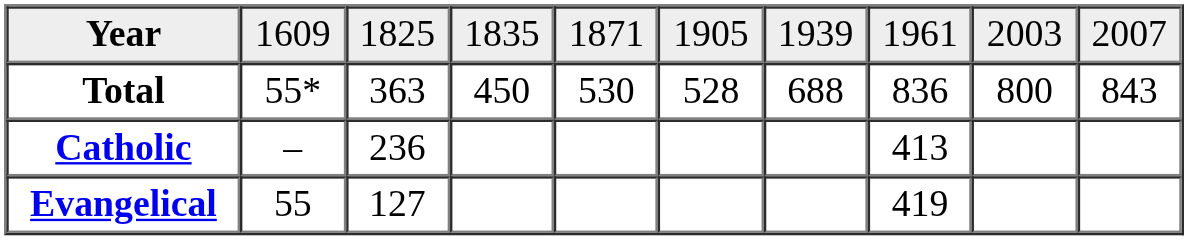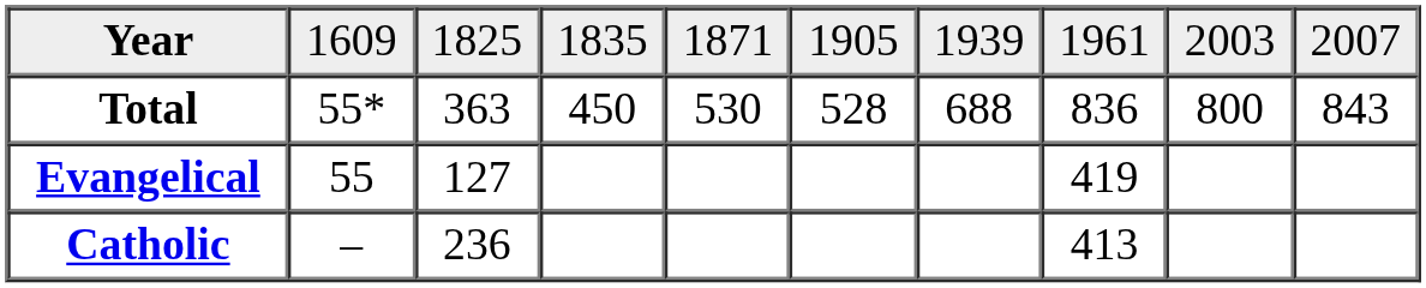 <table border="1" cellpadding="2" cellspacing="0" width="500">
 <tr bgcolor="#eeeeee" align="center">
 <td><strong>Year</strong></td>
 <td>1609</td>
 <td>1825</td>
 <td>1835</td>
 <td>1871</td>
 <td>1905</td>
 <td>1939</td>
 <td>1961</td>
 <td>2003</td>
 <td>2007</td>
 </tr>
 <tr align="center">
 <td><strong>Total</strong></td>
 <td>55*</td>
 <td>363</td>
 <td>450</td>
 <td>530</td>
 <td>528</td>
 <td>688</td>
 <td>836</td>
 <td>800</td>
 <td>843</td>
 </tr>
 <tr align="center">
+<td><strong><a href='#'>Evangelical</a></strong></td>
+<td>55</td>
+<td>127</td>
+<td> </td>
+<td> </td>
+<td> </td>
+<td> </td>
+<td>419</td>
+<td> </td>
+<td> </td>
+</tr>
+<tr align="center">
 <td><strong><a href='#'>Catholic</a></strong></td>
 <td>–</td>
 <td>236</td>
 <td> </td>
 <td> </td>
 <td> </td>
 <td> </td>
 <td>413</td>
 <td> </td>
 <td> </td>
 </tr>
-<tr align="center">
-<td><strong><a href='#'>Evangelical</a></strong></td>
-<td>55</td>
-<td>127</td>
-<td> </td>
-<td> </td>
-<td> </td>
-<td> </td>
-<td>419</td>
-<td> </td>
-<td> </td>
-</tr>
 </table>
